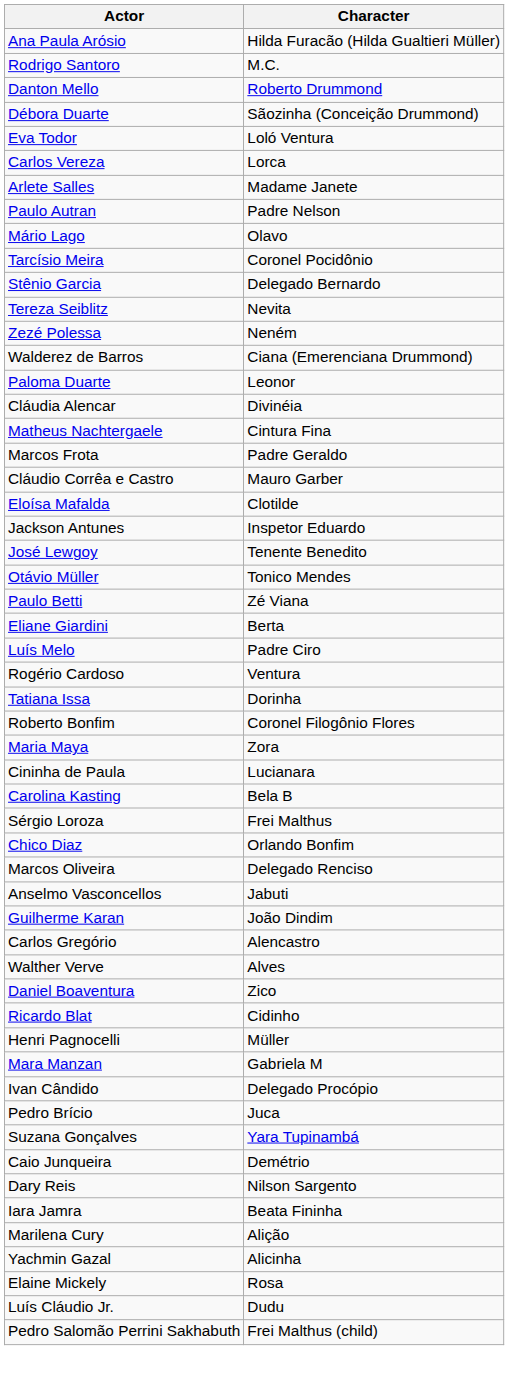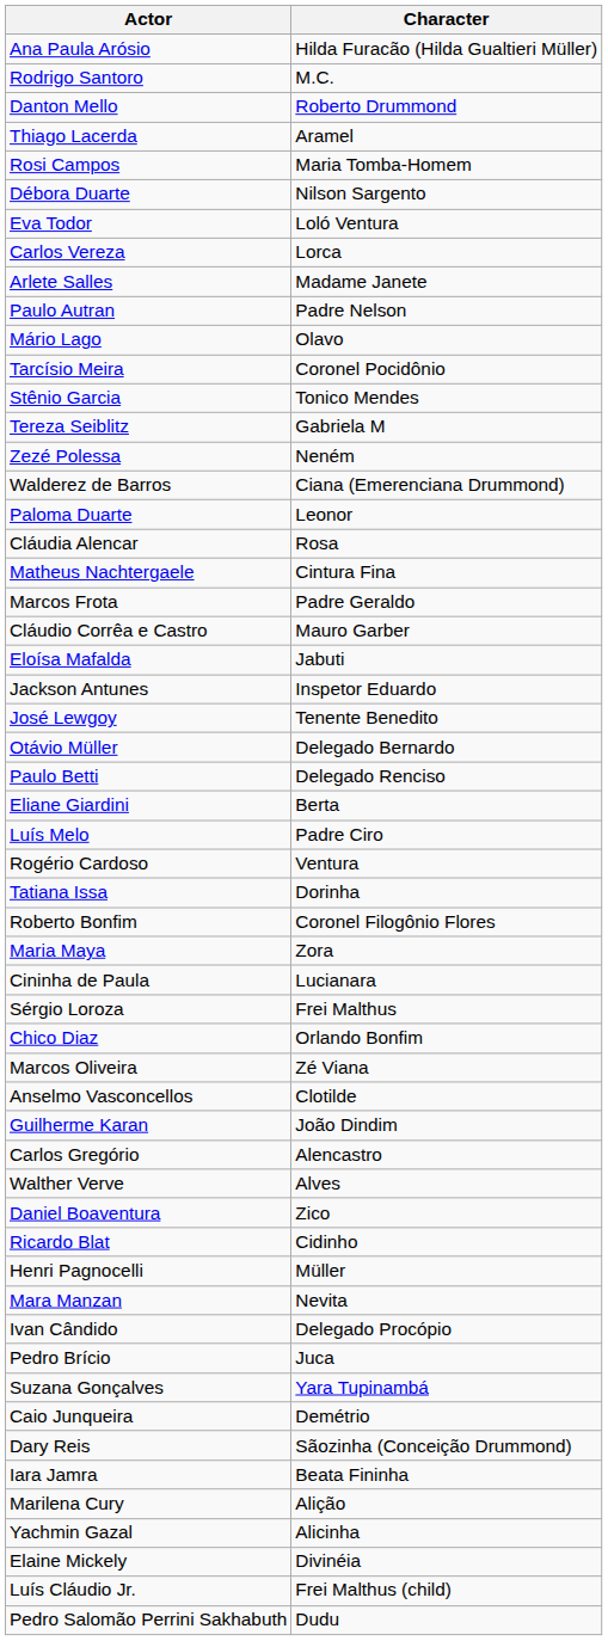 <table class="wikitable sortable">
 <tr>
 <th>Actor</th>
 <th>Character</th>
 </tr>
 <tr>
 <td><a href='#'>Ana Paula Arósio</a></td>
 <td>Hilda Furacão (Hilda Gualtieri Müller)</td>
 </tr>
 <tr>
 <td><a href='#'>Rodrigo Santoro</a></td>
 <td>M.C.</td>
 </tr>
 <tr>
 <td><a href='#'>Danton Mello</a></td>
 <td><a href='#'>Roberto Drummond</a></td>
 </tr>
 <tr>
+<td><a href='#'>Thiago Lacerda</a></td>
+<td>Aramel</td>
+</tr>
+<tr>
+<td><a href='#'>Rosi Campos</a></td>
+<td>Maria Tomba-Homem</td>
+</tr>
+<tr>
 <td><a href='#'>Débora Duarte</a></td>
-<td>Sãozinha (Conceição Drummond)</td>
+<td>Nilson Sargento</td>
 </tr>
 <tr>
 <td><a href='#'>Eva Todor</a></td>
 <td>Loló Ventura</td>
 </tr>
 <tr>
 <td><a href='#'>Carlos Vereza</a></td>
 <td>Lorca</td>
 </tr>
 <tr>
 <td><a href='#'>Arlete Salles</a></td>
 <td>Madame Janete</td>
 </tr>
 <tr>
 <td><a href='#'>Paulo Autran</a></td>
 <td>Padre Nelson</td>
 </tr>
 <tr>
 <td><a href='#'>Mário Lago</a></td>
 <td>Olavo</td>
 </tr>
 <tr>
 <td><a href='#'>Tarcísio Meira</a></td>
 <td>Coronel Pocidônio</td>
 </tr>
 <tr>
 <td><a href='#'>Stênio Garcia</a></td>
-<td>Delegado Bernardo</td>
+<td>Tonico Mendes</td>
 </tr>
 <tr>
 <td><a href='#'>Tereza Seiblitz</a></td>
-<td>Nevita</td>
+<td>Gabriela M</td>
 </tr>
 <tr>
 <td><a href='#'>Zezé Polessa</a></td>
 <td>Neném</td>
 </tr>
 <tr>
 <td>Walderez de Barros</td>
 <td>Ciana (Emerenciana Drummond)</td>
 </tr>
 <tr>
 <td><a href='#'>Paloma Duarte</a></td>
 <td>Leonor</td>
 </tr>
 <tr>
 <td>Cláudia Alencar</td>
-<td>Divinéia</td>
+<td>Rosa</td>
 </tr>
 <tr>
 <td><a href='#'>Matheus Nachtergaele</a></td>
 <td>Cintura Fina</td>
 </tr>
 <tr>
 <td>Marcos Frota</td>
 <td>Padre Geraldo</td>
 </tr>
 <tr>
 <td>Cláudio Corrêa e Castro</td>
 <td>Mauro Garber</td>
 </tr>
 <tr>
 <td><a href='#'>Eloísa Mafalda</a></td>
-<td>Clotilde</td>
+<td>Jabuti</td>
 </tr>
 <tr>
 <td>Jackson Antunes</td>
 <td>Inspetor Eduardo</td>
 </tr>
 <tr>
 <td><a href='#'>José Lewgoy</a></td>
 <td>Tenente Benedito</td>
 </tr>
 <tr>
 <td><a href='#'>Otávio Müller</a></td>
-<td>Tonico Mendes</td>
+<td>Delegado Bernardo</td>
 </tr>
 <tr>
 <td><a href='#'>Paulo Betti</a></td>
-<td>Zé Viana</td>
+<td>Delegado Renciso</td>
 </tr>
 <tr>
 <td><a href='#'>Eliane Giardini</a></td>
 <td>Berta</td>
 </tr>
 <tr>
 <td><a href='#'>Luís Melo</a></td>
 <td>Padre Ciro</td>
 </tr>
 <tr>
 <td>Rogério Cardoso</td>
 <td>Ventura</td>
 </tr>
 <tr>
 <td><a href='#'>Tatiana Issa</a></td>
 <td>Dorinha</td>
 </tr>
 <tr>
 <td>Roberto Bonfim</td>
 <td>Coronel Filogônio Flores</td>
 </tr>
 <tr>
 <td><a href='#'>Maria Maya</a></td>
 <td>Zora</td>
 </tr>
 <tr>
 <td>Cininha de Paula</td>
 <td>Lucianara</td>
 </tr>
 <tr>
-<td><a href='#'>Carolina Kasting</a></td>
-<td>Bela B</td>
-</tr>
-<tr>
 <td>Sérgio Loroza</td>
 <td>Frei Malthus</td>
 </tr>
 <tr>
 <td><a href='#'>Chico Diaz</a></td>
 <td>Orlando Bonfim</td>
 </tr>
 <tr>
 <td>Marcos Oliveira</td>
-<td>Delegado Renciso</td>
+<td>Zé Viana</td>
 </tr>
 <tr>
 <td>Anselmo Vasconcellos</td>
-<td>Jabuti</td>
+<td>Clotilde</td>
 </tr>
 <tr>
 <td><a href='#'>Guilherme Karan</a></td>
 <td>João Dindim</td>
 </tr>
 <tr>
 <td>Carlos Gregório</td>
 <td>Alencastro</td>
 </tr>
 <tr>
 <td>Walther Verve</td>
 <td>Alves</td>
 </tr>
 <tr>
 <td><a href='#'>Daniel Boaventura</a></td>
 <td>Zico</td>
 </tr>
 <tr>
 <td><a href='#'>Ricardo Blat</a></td>
 <td>Cidinho</td>
 </tr>
 <tr>
 <td>Henri Pagnocelli</td>
 <td>Müller</td>
 </tr>
 <tr>
 <td><a href='#'>Mara Manzan</a></td>
-<td>Gabriela M</td>
+<td>Nevita</td>
 </tr>
 <tr>
 <td>Ivan Cândido</td>
 <td>Delegado Procópio</td>
 </tr>
 <tr>
 <td>Pedro Brício</td>
 <td>Juca</td>
 </tr>
 <tr>
 <td>Suzana Gonçalves</td>
 <td><a href='#'>Yara Tupinambá</a></td>
 </tr>
 <tr>
 <td>Caio Junqueira</td>
 <td>Demétrio</td>
 </tr>
 <tr>
 <td>Dary Reis</td>
-<td>Nilson Sargento</td>
+<td>Sãozinha (Conceição Drummond)</td>
 </tr>
 <tr>
 <td>Iara Jamra</td>
 <td>Beata Fininha</td>
 </tr>
 <tr>
 <td>Marilena Cury</td>
 <td>Alição</td>
 </tr>
 <tr>
 <td>Yachmin Gazal</td>
 <td>Alicinha</td>
 </tr>
 <tr>
 <td>Elaine Mickely</td>
-<td>Rosa</td>
+<td>Divinéia</td>
 </tr>
 <tr>
 <td>Luís Cláudio Jr.</td>
-<td>Dudu</td>
+<td>Frei Malthus (child)</td>
 </tr>
 <tr>
 <td>Pedro Salomão Perrini Sakhabuth</td>
-<td>Frei Malthus (child)</td>
+<td>Dudu</td>
 </tr>
 </table>
